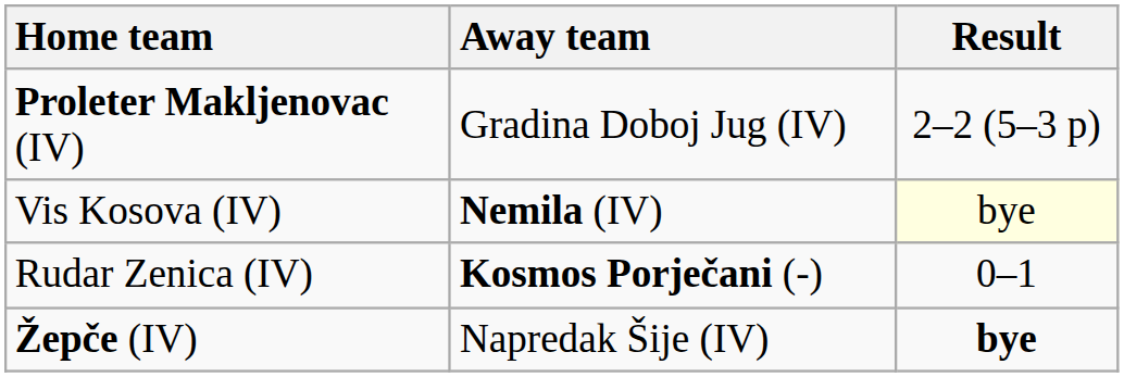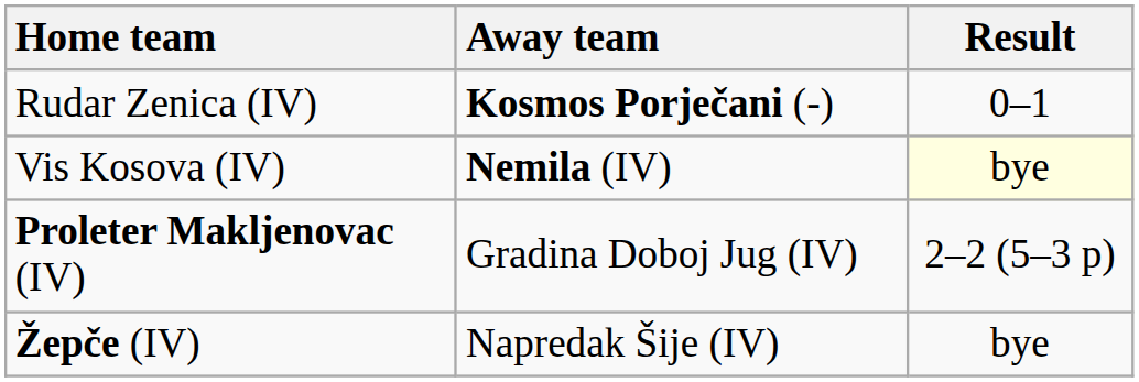 <table class="wikitable" style="width:50%">
 <tr>
 <th style="width:40%; text-align:left">Home team</th>
 <th style="width:40%; text-align:left">Away team</th>
 <th>Result</th>
 </tr>
 <tr>
-<td><strong>Proleter Makljenovac</strong> (IV)</td>
-<td>Gradina Doboj Jug (IV)</td>
-<td style="text-align:center">2–2 (5–3 p)</td>
+<td>Rudar Zenica (IV)</td>
+<td><strong>Kosmos Porječani</strong> (-)</td>
+<td style="text-align:center">0–1</td>
 </tr>
 <tr>
 <td>Vis Kosova (IV)</td>
 <td><strong>Nemila</strong> (IV)</td>
 <td style="background: lightyellow; text-align:center">bye</td>
 </tr>
 <tr>
-<td>Rudar Zenica (IV)</td>
-<td><strong>Kosmos Porječani</strong> (-)</td>
-<td style="text-align:center">0–1</td>
+<td><strong>Proleter Makljenovac</strong> (IV)</td>
+<td>Gradina Doboj Jug (IV)</td>
+<td style="text-align:center">2–2 (5–3 p)</td>
 </tr>
 <tr>
 <td><strong>Žepče</strong> (IV)</td>
 <td>Napredak Šije (IV)</td>
-<td style="text-align:center"><strong>bye</strong></td>
+<td style="text-align:center">bye</td>
 </tr>
 </table>
